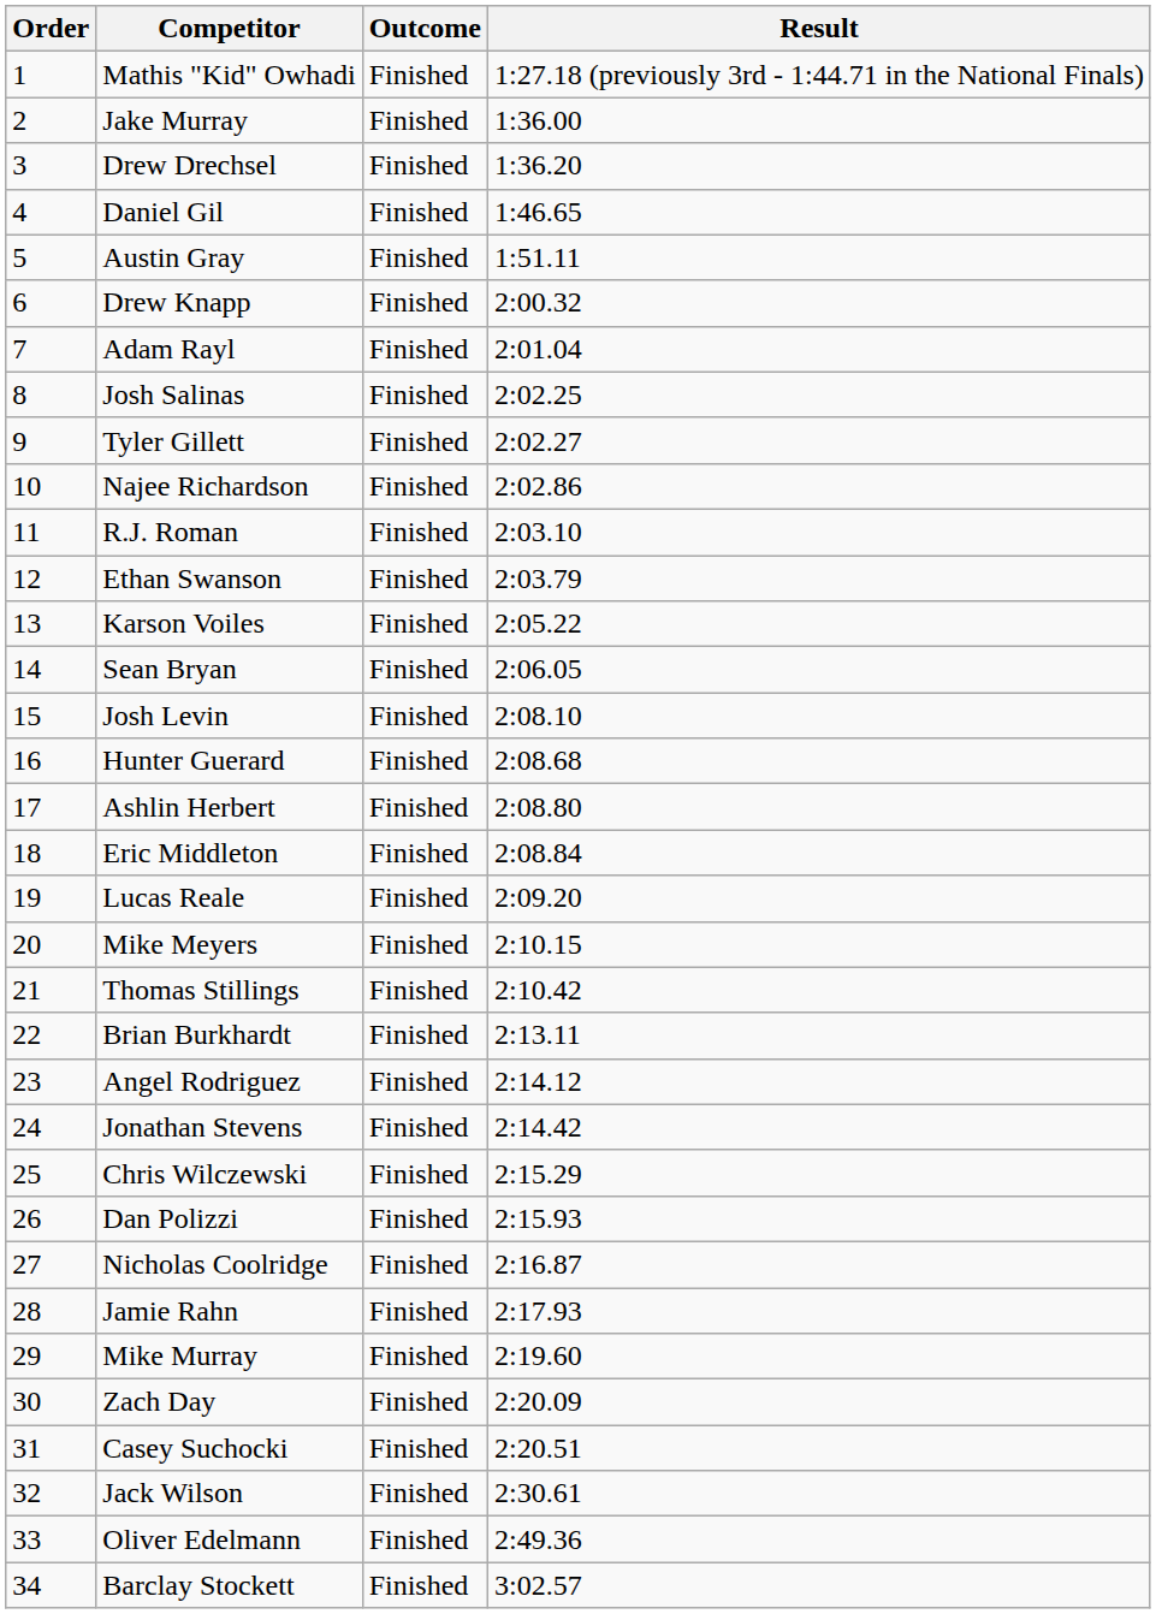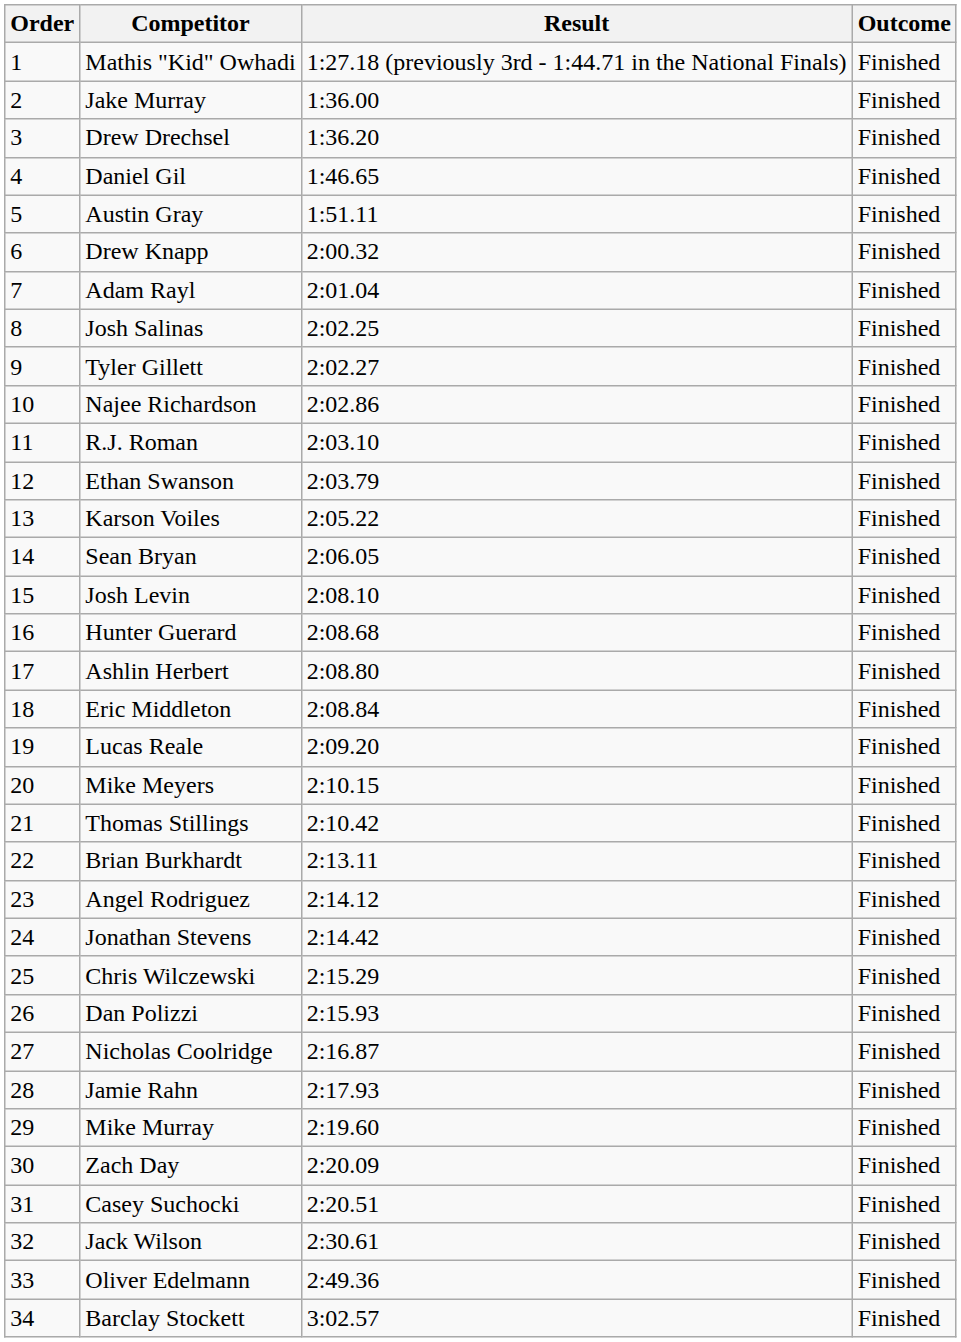 <table class="wikitable sortable">
 <tr>
 <th>Order</th>
 <th>Competitor</th>
+<th>Result</th>
 <th>Outcome</th>
-<th>Result</th>
 </tr>
 <tr>
 <td>1</td>
 <td>Mathis "Kid" Owhadi</td>
+<td>1:27.18 (previously 3rd - 1:44.71 in the National Finals)</td>
 <td>Finished</td>
-<td>1:27.18 (previously 3rd - 1:44.71 in the National Finals)</td>
 </tr>
 <tr>
 <td>2</td>
 <td>Jake Murray</td>
+<td>1:36.00</td>
 <td>Finished</td>
-<td>1:36.00</td>
 </tr>
 <tr>
 <td>3</td>
 <td>Drew Drechsel</td>
+<td>1:36.20</td>
 <td>Finished</td>
-<td>1:36.20</td>
 </tr>
 <tr>
 <td>4</td>
 <td>Daniel Gil</td>
+<td>1:46.65</td>
 <td>Finished</td>
-<td>1:46.65</td>
 </tr>
 <tr>
 <td>5</td>
 <td>Austin Gray</td>
+<td>1:51.11</td>
 <td>Finished</td>
-<td>1:51.11</td>
 </tr>
 <tr>
 <td>6</td>
 <td>Drew Knapp</td>
+<td>2:00.32</td>
 <td>Finished</td>
-<td>2:00.32</td>
 </tr>
 <tr>
 <td>7</td>
 <td>Adam Rayl</td>
+<td>2:01.04</td>
 <td>Finished</td>
-<td>2:01.04</td>
 </tr>
 <tr>
 <td>8</td>
 <td>Josh Salinas</td>
+<td>2:02.25</td>
 <td>Finished</td>
-<td>2:02.25</td>
 </tr>
 <tr>
 <td>9</td>
 <td>Tyler Gillett</td>
+<td>2:02.27</td>
 <td>Finished</td>
-<td>2:02.27</td>
 </tr>
 <tr>
 <td>10</td>
 <td>Najee Richardson</td>
+<td>2:02.86</td>
 <td>Finished</td>
-<td>2:02.86</td>
 </tr>
 <tr>
 <td>11</td>
 <td>R.J. Roman</td>
+<td>2:03.10</td>
 <td>Finished</td>
-<td>2:03.10</td>
 </tr>
 <tr>
 <td>12</td>
 <td>Ethan Swanson</td>
+<td>2:03.79</td>
 <td>Finished</td>
-<td>2:03.79</td>
 </tr>
 <tr>
 <td>13</td>
 <td>Karson Voiles</td>
+<td>2:05.22</td>
 <td>Finished</td>
-<td>2:05.22</td>
 </tr>
 <tr>
 <td>14</td>
 <td>Sean Bryan</td>
+<td>2:06.05</td>
 <td>Finished</td>
-<td>2:06.05</td>
 </tr>
 <tr>
 <td>15</td>
 <td>Josh Levin</td>
+<td>2:08.10</td>
 <td>Finished</td>
-<td>2:08.10</td>
 </tr>
 <tr>
 <td>16</td>
 <td>Hunter Guerard</td>
+<td>2:08.68</td>
 <td>Finished</td>
-<td>2:08.68</td>
 </tr>
 <tr>
 <td>17</td>
 <td>Ashlin Herbert</td>
+<td>2:08.80</td>
 <td>Finished</td>
-<td>2:08.80</td>
 </tr>
 <tr>
 <td>18</td>
 <td>Eric Middleton</td>
+<td>2:08.84</td>
 <td>Finished</td>
-<td>2:08.84</td>
 </tr>
 <tr>
 <td>19</td>
 <td>Lucas Reale</td>
+<td>2:09.20</td>
 <td>Finished</td>
-<td>2:09.20</td>
 </tr>
 <tr>
 <td>20</td>
 <td>Mike Meyers</td>
+<td>2:10.15</td>
 <td>Finished</td>
-<td>2:10.15</td>
 </tr>
 <tr>
 <td>21</td>
 <td>Thomas Stillings</td>
+<td>2:10.42</td>
 <td>Finished</td>
-<td>2:10.42</td>
 </tr>
 <tr>
 <td>22</td>
 <td>Brian Burkhardt</td>
+<td>2:13.11</td>
 <td>Finished</td>
-<td>2:13.11</td>
 </tr>
 <tr>
 <td>23</td>
 <td>Angel Rodriguez</td>
+<td>2:14.12</td>
 <td>Finished</td>
-<td>2:14.12</td>
 </tr>
 <tr>
 <td>24</td>
 <td>Jonathan Stevens</td>
+<td>2:14.42</td>
 <td>Finished</td>
-<td>2:14.42</td>
 </tr>
 <tr>
 <td>25</td>
 <td>Chris Wilczewski</td>
+<td>2:15.29</td>
 <td>Finished</td>
-<td>2:15.29</td>
 </tr>
 <tr>
 <td>26</td>
 <td>Dan Polizzi</td>
+<td>2:15.93</td>
 <td>Finished</td>
-<td>2:15.93</td>
 </tr>
 <tr>
 <td>27</td>
 <td>Nicholas Coolridge</td>
+<td>2:16.87</td>
 <td>Finished</td>
-<td>2:16.87</td>
 </tr>
 <tr>
 <td>28</td>
 <td>Jamie Rahn</td>
+<td>2:17.93</td>
 <td>Finished</td>
-<td>2:17.93</td>
 </tr>
 <tr>
 <td>29</td>
 <td>Mike Murray</td>
+<td>2:19.60</td>
 <td>Finished</td>
-<td>2:19.60</td>
 </tr>
 <tr>
 <td>30</td>
 <td>Zach Day</td>
+<td>2:20.09</td>
 <td>Finished</td>
-<td>2:20.09</td>
 </tr>
 <tr>
 <td>31</td>
 <td>Casey Suchocki</td>
+<td>2:20.51</td>
 <td>Finished</td>
-<td>2:20.51</td>
 </tr>
 <tr>
 <td>32</td>
 <td>Jack Wilson</td>
+<td>2:30.61</td>
 <td>Finished</td>
-<td>2:30.61</td>
 </tr>
 <tr>
 <td>33</td>
 <td>Oliver Edelmann</td>
+<td>2:49.36</td>
 <td>Finished</td>
-<td>2:49.36</td>
 </tr>
 <tr>
 <td>34</td>
 <td>Barclay Stockett</td>
+<td>3:02.57</td>
 <td>Finished</td>
-<td>3:02.57</td>
 </tr>
 </table>
